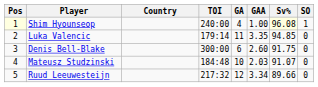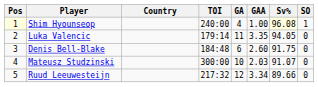 <table class="wikitable sortable" style="text-align: center;">
 <tr>
 <th width=30>Pos</th>
 <th width=150>Player</th>
 <th width=120>Country</th>
 <th width=20>TOI</th>
 <th width=20>GA</th>
 <th width=20>GAA</th>
 <th width=20>Sv%</th>
 <th width=20>SO</th>
 </tr>
 <tr>
 <td style="background: lightyellow;">1</td>
 <td align=left><a href='#'>Shim Hyounseop</a></td>
 <td align=left></td>
 <td>240:00</td>
 <td>4</td>
 <td>1.00</td>
 <td style="background: lightyellow;">96.08</td>
 <td>1</td>
 </tr>
 <tr>
 <td>2</td>
 <td align=left><a href='#'>Luka Valencic</a></td>
 <td align=left></td>
 <td>179:14</td>
 <td>11</td>
 <td>3.35</td>
-<td>94.85</td>
+<td>94.05</td>
 <td>0</td>
 </tr>
 <tr>
 <td>3</td>
 <td align=left><a href='#'>Denis Bell-Blake</a></td>
 <td align=left></td>
-<td>300:00</td>
+<td>184:48</td>
 <td>6</td>
 <td>2.60</td>
 <td>91.75</td>
 <td>0</td>
 </tr>
 <tr>
 <td>4</td>
 <td align=left><a href='#'>Mateusz Studzinski</a></td>
 <td align=left></td>
-<td>184:48</td>
+<td>300:00</td>
 <td>10</td>
 <td>2.03</td>
 <td>91.07</td>
 <td>0</td>
 </tr>
 <tr>
 <td>5</td>
 <td align=left><a href='#'>Ruud Leeuwesteijn</a></td>
 <td align=left></td>
 <td>217:32</td>
 <td>12</td>
 <td>3.34</td>
 <td>89.66</td>
 <td>0</td>
 </tr>
 </table>
